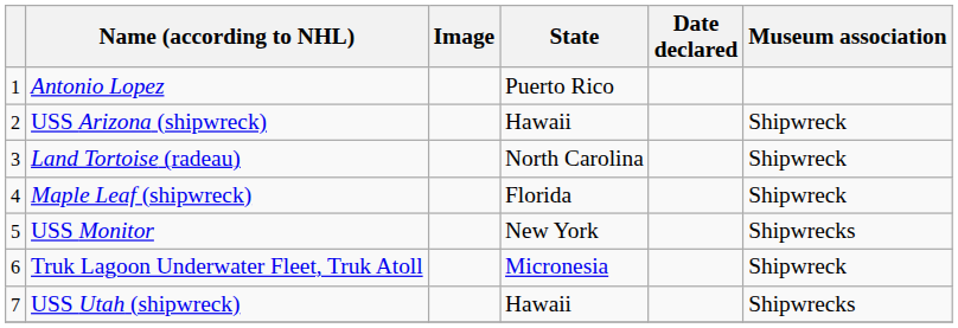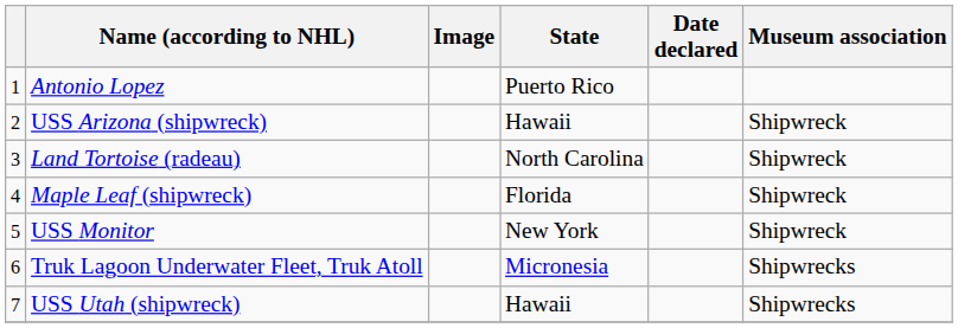 <table class="wikitable sortable" align="center">
 <tr>
 <th></th>
 <th><strong>Name (according to NHL)</strong></th>
 <th class="unsortable"><strong>Image</strong></th>
 <th><strong>State</strong></th>
 <th><strong>Date<br>declared</strong></th>
 <th><strong>Museum association</strong></th>
 </tr>
 <tr>
 <td><small>1</small></td>
 <td><a href='#'><em>Antonio Lopez</em></a></td>
 <td></td>
 <td>Puerto Rico</td>
 <td></td>
 <td></td>
 </tr>
 <tr>
 <td><small>2</small></td>
 <td><a href='#'>USS <em>Arizona</em> (shipwreck)</a></td>
 <td></td>
 <td>Hawaii</td>
 <td></td>
 <td>Shipwreck</td>
 </tr>
 <tr>
 <td><small>3</small></td>
 <td><a href='#'><em>Land Tortoise</em> (radeau)</a></td>
 <td></td>
 <td>North Carolina</td>
 <td></td>
 <td>Shipwreck</td>
 </tr>
 <tr>
 <td><small>4</small></td>
 <td><a href='#'><em>Maple Leaf</em> (shipwreck)</a></td>
 <td></td>
 <td>Florida</td>
 <td></td>
 <td>Shipwreck</td>
 </tr>
 <tr>
 <td><small>5</small></td>
 <td><a href='#'>USS <em>Monitor</em></a></td>
 <td></td>
 <td>New York</td>
 <td></td>
-<td>Shipwrecks</td>
+<td>Shipwreck</td>
 </tr>
 <tr>
 <td><small>6</small></td>
 <td><a href='#'>Truk Lagoon Underwater Fleet, Truk Atoll</a></td>
 <td></td>
 <td><a href='#'>Micronesia</a></td>
 <td></td>
-<td>Shipwreck</td>
+<td>Shipwrecks</td>
 </tr>
 <tr>
 <td><small>7</small></td>
 <td><a href='#'>USS <em>Utah</em> (shipwreck)</a></td>
 <td></td>
 <td>Hawaii</td>
 <td></td>
 <td>Shipwrecks</td>
 </tr>
 <tr>
 </tr>
 </table>
